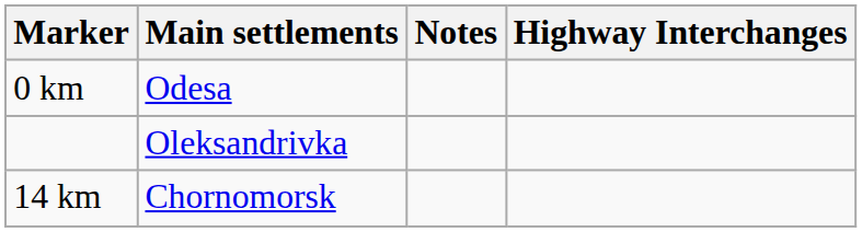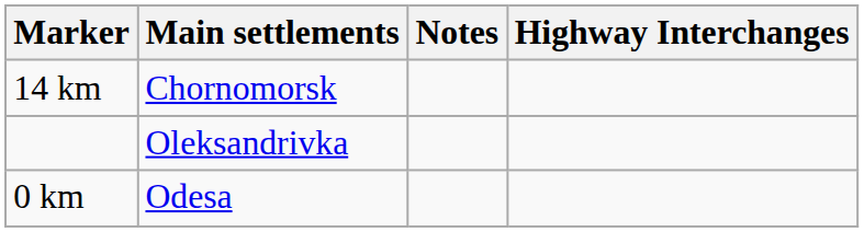 <table class="wikitable">
 <tr>
 <th>Marker</th>
 <th>Main settlements</th>
 <th>Notes</th>
 <th>Highway Interchanges</th>
 </tr>
 <tr>
-<td>0 km</td>
-<td><a href='#'>Odesa</a></td>
+<td>14 km</td>
+<td><a href='#'>Chornomorsk</a></td>
 <td></td>
 <td></td>
 </tr>
 <tr>
 <td></td>
 <td><a href='#'>Oleksandrivka</a></td>
 <td></td>
 <td></td>
 </tr>
 <tr>
-<td>14 km</td>
-<td><a href='#'>Chornomorsk</a></td>
+<td>0 km</td>
+<td><a href='#'>Odesa</a></td>
 <td></td>
 <td></td>
 </tr>
 </table>
